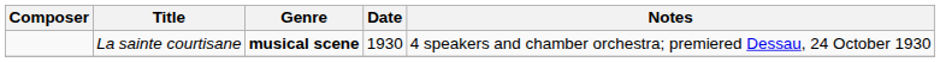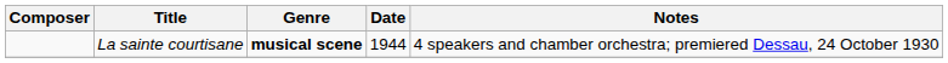 <table class="wikitable sortable" style="text-align: left">
 <tr>
 <th>Composer</th>
 <th>Title</th>
 <th>Genre</th>
 <th>Date</th>
 <th>Notes</th>
 </tr>
 <tr>
 <td></td>
 <td><em>La sainte courtisane</em></td>
 <td><strong>musical scene</strong></td>
-<td>1930</td>
+<td>1944</td>
 <td>4 speakers and chamber orchestra; premiered <a href='#'>Dessau</a>, 24 October 1930</td>
 </tr>
 <tr>
 </tr>
 <tr>
 </tr>
 <tr>
 </tr>
 </table>
